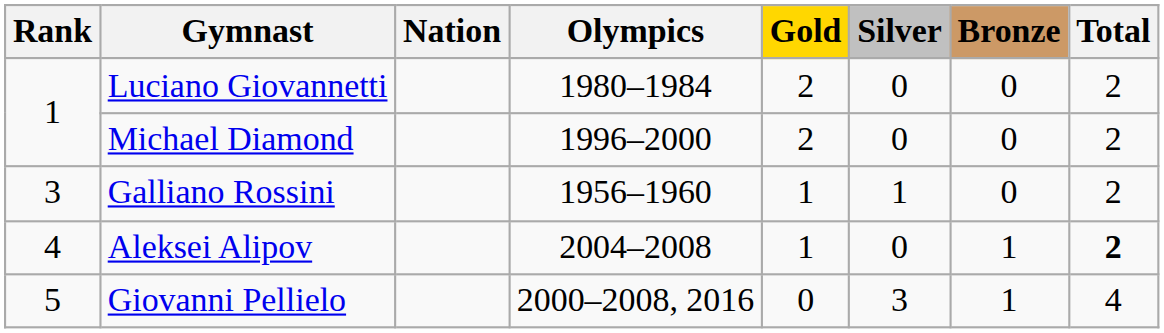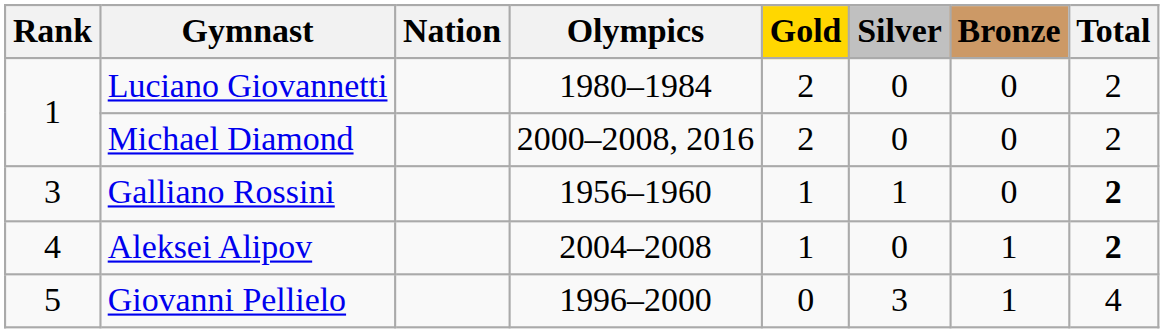 <table class="wikitable sortable" style="text-align:center">
 <tr>
 <th>Rank</th>
 <th>Gymnast</th>
 <th>Nation</th>
 <th>Olympics</th>
 <th style="background-color:gold">Gold</th>
 <th style="background-color:silver">Silver</th>
 <th style="background-color:#cc9966">Bronze</th>
 <th>Total</th>
 </tr>
 <tr>
 <td rowspan=2>1</td>
 <td align=left data-sort-value="Giovannetti, Luciano"><a href='#'>Luciano Giovannetti</a></td>
 <td align=left></td>
 <td>1980–1984</td>
 <td>2</td>
 <td>0</td>
 <td>0</td>
 <td>2</td>
 </tr>
 <tr>
 <td align=left data-sort-value="Diamond, Michael"><a href='#'>Michael Diamond</a></td>
 <td align=left></td>
-<td>1996–2000</td>
+<td>2000–2008, 2016</td>
 <td>2</td>
 <td>0</td>
 <td>0</td>
 <td>2</td>
 </tr>
 <tr>
 <td>3</td>
 <td align=left data-sort-value="Rossini, Galliano"><a href='#'>Galliano Rossini</a></td>
 <td align=left></td>
 <td>1956–1960</td>
 <td>1</td>
 <td>1</td>
 <td>0</td>
-<td>2</td>
+<td><strong>2</strong></td>
 </tr>
 <tr>
 <td>4</td>
 <td align=left data-sort-value="Alipov, Aleksei"><a href='#'>Aleksei Alipov</a></td>
 <td align=left></td>
 <td>2004–2008</td>
 <td>1</td>
 <td>0</td>
 <td>1</td>
 <td><strong>2</strong></td>
 </tr>
 <tr>
 <td>5</td>
 <td align=left data-sort-value="Pellielo, Giovanni"><a href='#'>Giovanni Pellielo</a></td>
 <td align=left></td>
-<td>2000–2008, 2016</td>
+<td>1996–2000</td>
 <td>0</td>
 <td>3</td>
 <td>1</td>
 <td>4</td>
 </tr>
 </table>
